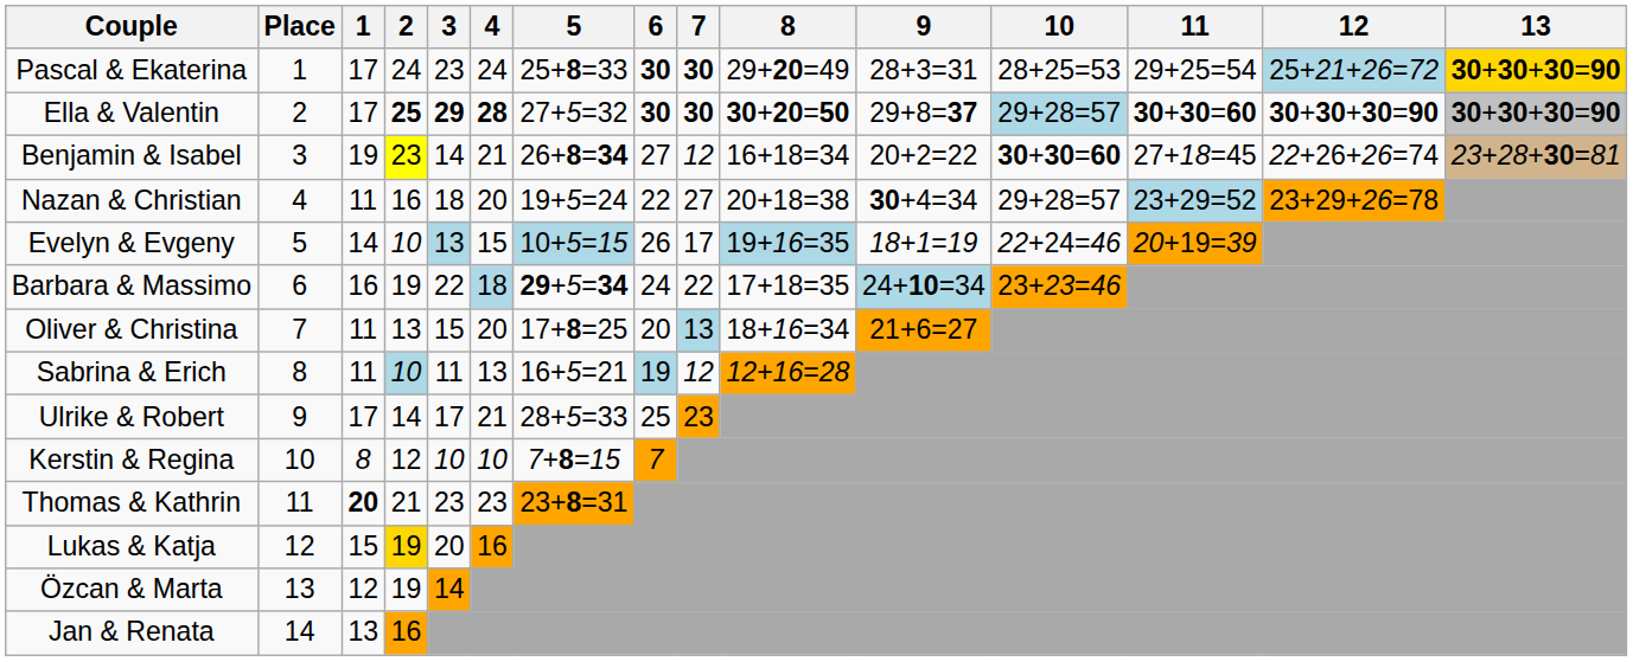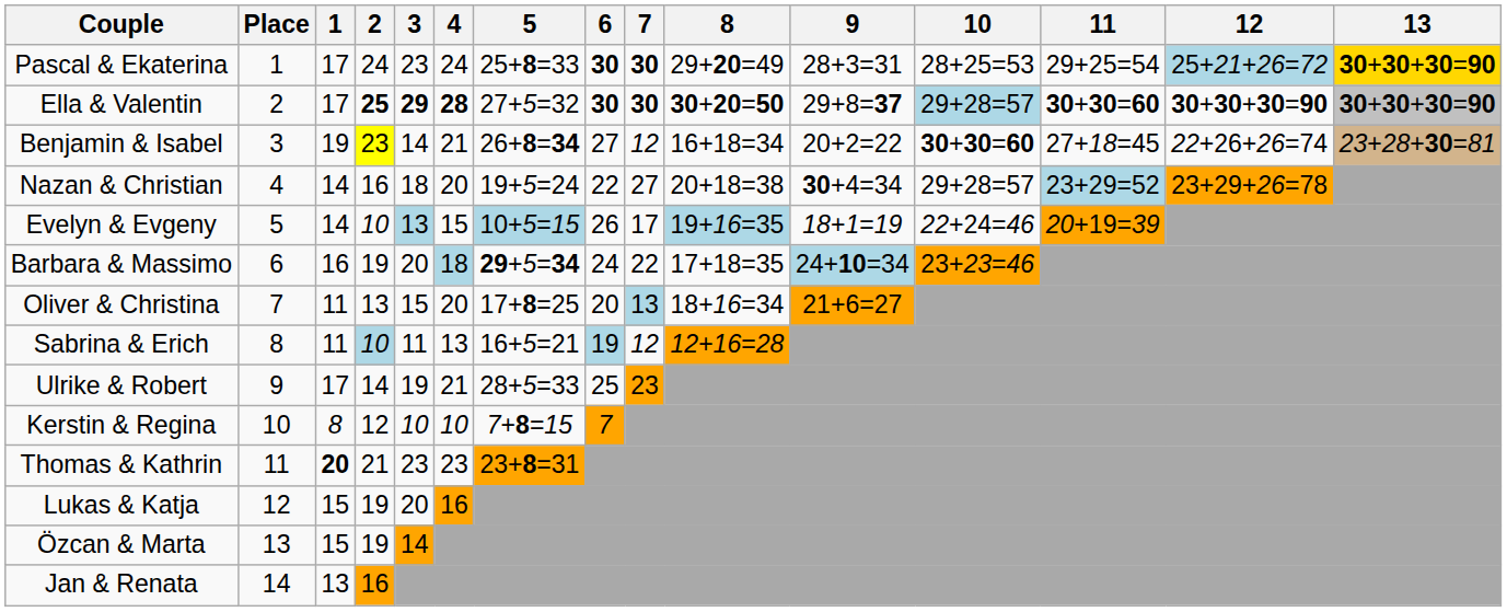 <table class="wikitable sortable" style="margin: auto; text-align: center;">
 <tr>
 <th>Couple</th>
 <th>Place</th>
 <th>1</th>
 <th>2</th>
 <th>3</th>
 <th>4</th>
 <th>5</th>
 <th>6</th>
 <th>7</th>
 <th>8</th>
 <th>9</th>
 <th>10</th>
 <th>11</th>
 <th>12</th>
 <th>13</th>
 </tr>
 <tr>
 <td>Pascal & Ekaterina</td>
 <td>1</td>
 <td>17</td>
 <td>24</td>
 <td>23</td>
 <td>24</td>
 <td>25+<span><strong>8</strong></span>=33</td>
 <td><span><strong>30</strong></span></td>
 <td><span><strong>30</strong></span></td>
 <td>29+<span><strong>20</strong></span>=49</td>
 <td>28+3=31</td>
 <td>28+25=53</td>
 <td>29+25=54</td>
 <td bgcolor=lightblue>25+<span><em>21</em></span>+<span><em>26</em></span>=<span><em>72</em></span></td>
 <td bgcolor="gold"><span><strong>30</strong></span>+<span><strong>30</strong></span>+<strong>30</strong>=<span><strong>90</strong></span></td>
 </tr>
 <tr>
 <td>Ella & Valentin</td>
 <td>2</td>
 <td>17</td>
 <td><span><strong>25</strong></span></td>
 <td><span><strong>29</strong></span></td>
 <td><span><strong>28</strong></span></td>
 <td>27+<span><em>5</em></span>=32</td>
 <td><span><strong>30</strong></span></td>
 <td><span><strong>30</strong></span></td>
 <td><span><strong>30</strong></span>+<span><strong>20</strong></span>=<span><strong>50</strong></span></td>
 <td>29+8=<span><strong>37</strong></span></td>
 <td bgcolor=lightblue>29+28=57</td>
 <td><span><strong>30</strong></span>+<span><strong>30</strong></span>=<span><strong>60</strong></span></td>
 <td><span><strong>30</strong></span>+<span><strong>30</strong></span>+<span><strong>30</strong></span>=<span><strong>90</strong></span></td>
 <td bgcolor="silver"><span><strong>30</strong></span>+<span><strong>30</strong></span>+<strong>30</strong>=<span><strong>90</strong></span></td>
 </tr>
 <tr>
 <td>Benjamin & Isabel</td>
 <td>3</td>
 <td>19</td>
 <td bgcolor=yellow>23</td>
 <td>14</td>
 <td>21</td>
 <td>26+<span><strong>8</strong></span>=<span><strong>34</strong></span></td>
 <td>27</td>
 <td><span><em>12</em></span></td>
 <td>16+18=34</td>
 <td>20+2=22</td>
 <td><span><strong>30</strong></span>+<span><strong>30</strong></span>=<span><strong>60</strong></span></td>
 <td>27+<span><em>18</em></span>=45</td>
 <td><span><em>22</em></span>+26+<span><em>26</em></span>=74</td>
 <td bgcolor="tan"><span><em>23</em></span>+<span><em>28</em></span>+<strong>30</strong>=<span><em>81</em></span></td>
 </tr>
 <tr>
 <td>Nazan & Christian</td>
 <td>4</td>
-<td>11</td>
+<td>14</td>
 <td>16</td>
 <td>18</td>
 <td>20</td>
 <td>19+<span><em>5</em></span>=24</td>
 <td>22</td>
 <td>27</td>
 <td>20+18=38</td>
 <td><span><strong>30</strong></span>+4=34</td>
 <td>29+28=57</td>
 <td bgcolor=lightblue>23+29=52</td>
 <td style="background:orange;">23+29+<span><em>26</em></span>=78</td>
 <td style="background:darkgrey;" colspan="30"></td>
 </tr>
 <tr>
 <td>Evelyn & Evgeny</td>
 <td>5</td>
 <td>14</td>
 <td><span><em>10</em></span></td>
 <td bgcolor=lightblue>13</td>
 <td>15</td>
 <td bgcolor=lightblue>10+<span><em>5</em></span>=<span><em>15</em></span></td>
 <td>26</td>
 <td>17</td>
 <td bgcolor=lightblue>19+<span><em>16</em></span>=35</td>
 <td><span><em>18</em></span>+<span><em>1</em></span>=<span><em>19</em></span></td>
 <td><span><em>22</em></span>+24=<span><em>46</em></span></td>
 <td style="background:orange;"><span><em>20</em></span>+19=<span><em>39</em></span></td>
 <td style="background:darkgrey;" colspan="30"></td>
 </tr>
 <tr>
 <td>Barbara & Massimo</td>
 <td>6</td>
 <td>16</td>
 <td>19</td>
-<td>22</td>
+<td>20</td>
 <td bgcolor=lightblue>18</td>
 <td><span><strong>29</strong></span>+<span><em>5</em></span>=<span><strong>34</strong></span></td>
 <td>24</td>
 <td>22</td>
 <td>17+18=35</td>
 <td bgcolor=lightblue>24+<span><strong>10</strong></span>=34</td>
 <td style="background:orange;">23+<span><em>23</em></span>=<span><em>46</em></span></td>
 <td style="background:darkgrey;" colspan="30"></td>
 </tr>
 <tr>
 <td>Oliver & Christina</td>
 <td>7</td>
 <td>11</td>
 <td>13</td>
 <td>15</td>
 <td>20</td>
 <td>17+<span><strong>8</strong></span>=25</td>
 <td>20</td>
 <td bgcolor=lightblue>13</td>
 <td>18+<span><em>16</em></span>=34</td>
 <td style="background:orange;">21+6=27</td>
 <td style="background:darkgrey;" colspan="30"></td>
 </tr>
 <tr>
 <td>Sabrina & Erich</td>
 <td>8</td>
 <td>11</td>
 <td bgcolor=lightblue><span><em>10</em></span></td>
 <td>11</td>
 <td>13</td>
 <td>16+<span><em>5</em></span>=21</td>
 <td bgcolor=lightblue>19</td>
 <td><span><em>12</em></span></td>
 <td style="background:orange;"><span><em>12</em></span>+<span><em>16</em></span>=<span><em>28</em></span></td>
 <td style="background:darkgrey;" colspan="30"></td>
 </tr>
 <tr>
 <td>Ulrike & Robert</td>
 <td>9</td>
 <td>17</td>
 <td>14</td>
-<td>17</td>
+<td>19</td>
 <td>21</td>
 <td>28+<span><em>5</em></span>=33</td>
 <td>25</td>
 <td style="background:orange;">23</td>
 <td style="background:darkgrey;" colspan="30"></td>
 </tr>
 <tr>
 <td>Kerstin & Regina</td>
 <td>10</td>
 <td><span><em>8</em></span></td>
 <td>12</td>
 <td><span><em>10</em></span></td>
 <td><span><em>10</em></span></td>
 <td><span><em>7</em></span>+<span><strong>8</strong></span>=<span><em>15</em></span></td>
 <td style="background:orange;"><span><em>7</em></span></td>
 <td style="background:darkgrey;" colspan="30"></td>
 </tr>
 <tr>
 <td>Thomas & Kathrin</td>
 <td>11</td>
 <td><span><strong>20</strong></span></td>
 <td>21</td>
 <td>23</td>
 <td>23</td>
 <td style="background:orange;">23+<span><strong>8</strong></span>=31</td>
 <td style="background:darkgrey;" colspan="30"></td>
 </tr>
 <tr>
 <td>Lukas & Katja</td>
 <td>12</td>
 <td>15</td>
-<td style="background: gold;">19</td>
+<td>19</td>
 <td>20</td>
 <td style="background:orange;">16</td>
 <td style="background:darkgrey;" colspan="30"></td>
 </tr>
 <tr>
 <td>Özcan & Marta</td>
 <td>13</td>
-<td>12</td>
+<td>15</td>
 <td>19</td>
 <td style="background:orange;">14</td>
 <td style="background:darkgrey;" colspan="30"></td>
 </tr>
 <tr>
 <td>Jan & Renata</td>
 <td>14</td>
 <td>13</td>
 <td style="background:orange;">16</td>
 <td style="background:darkgrey;" colspan="30"></td>
 </tr>
 </table>
